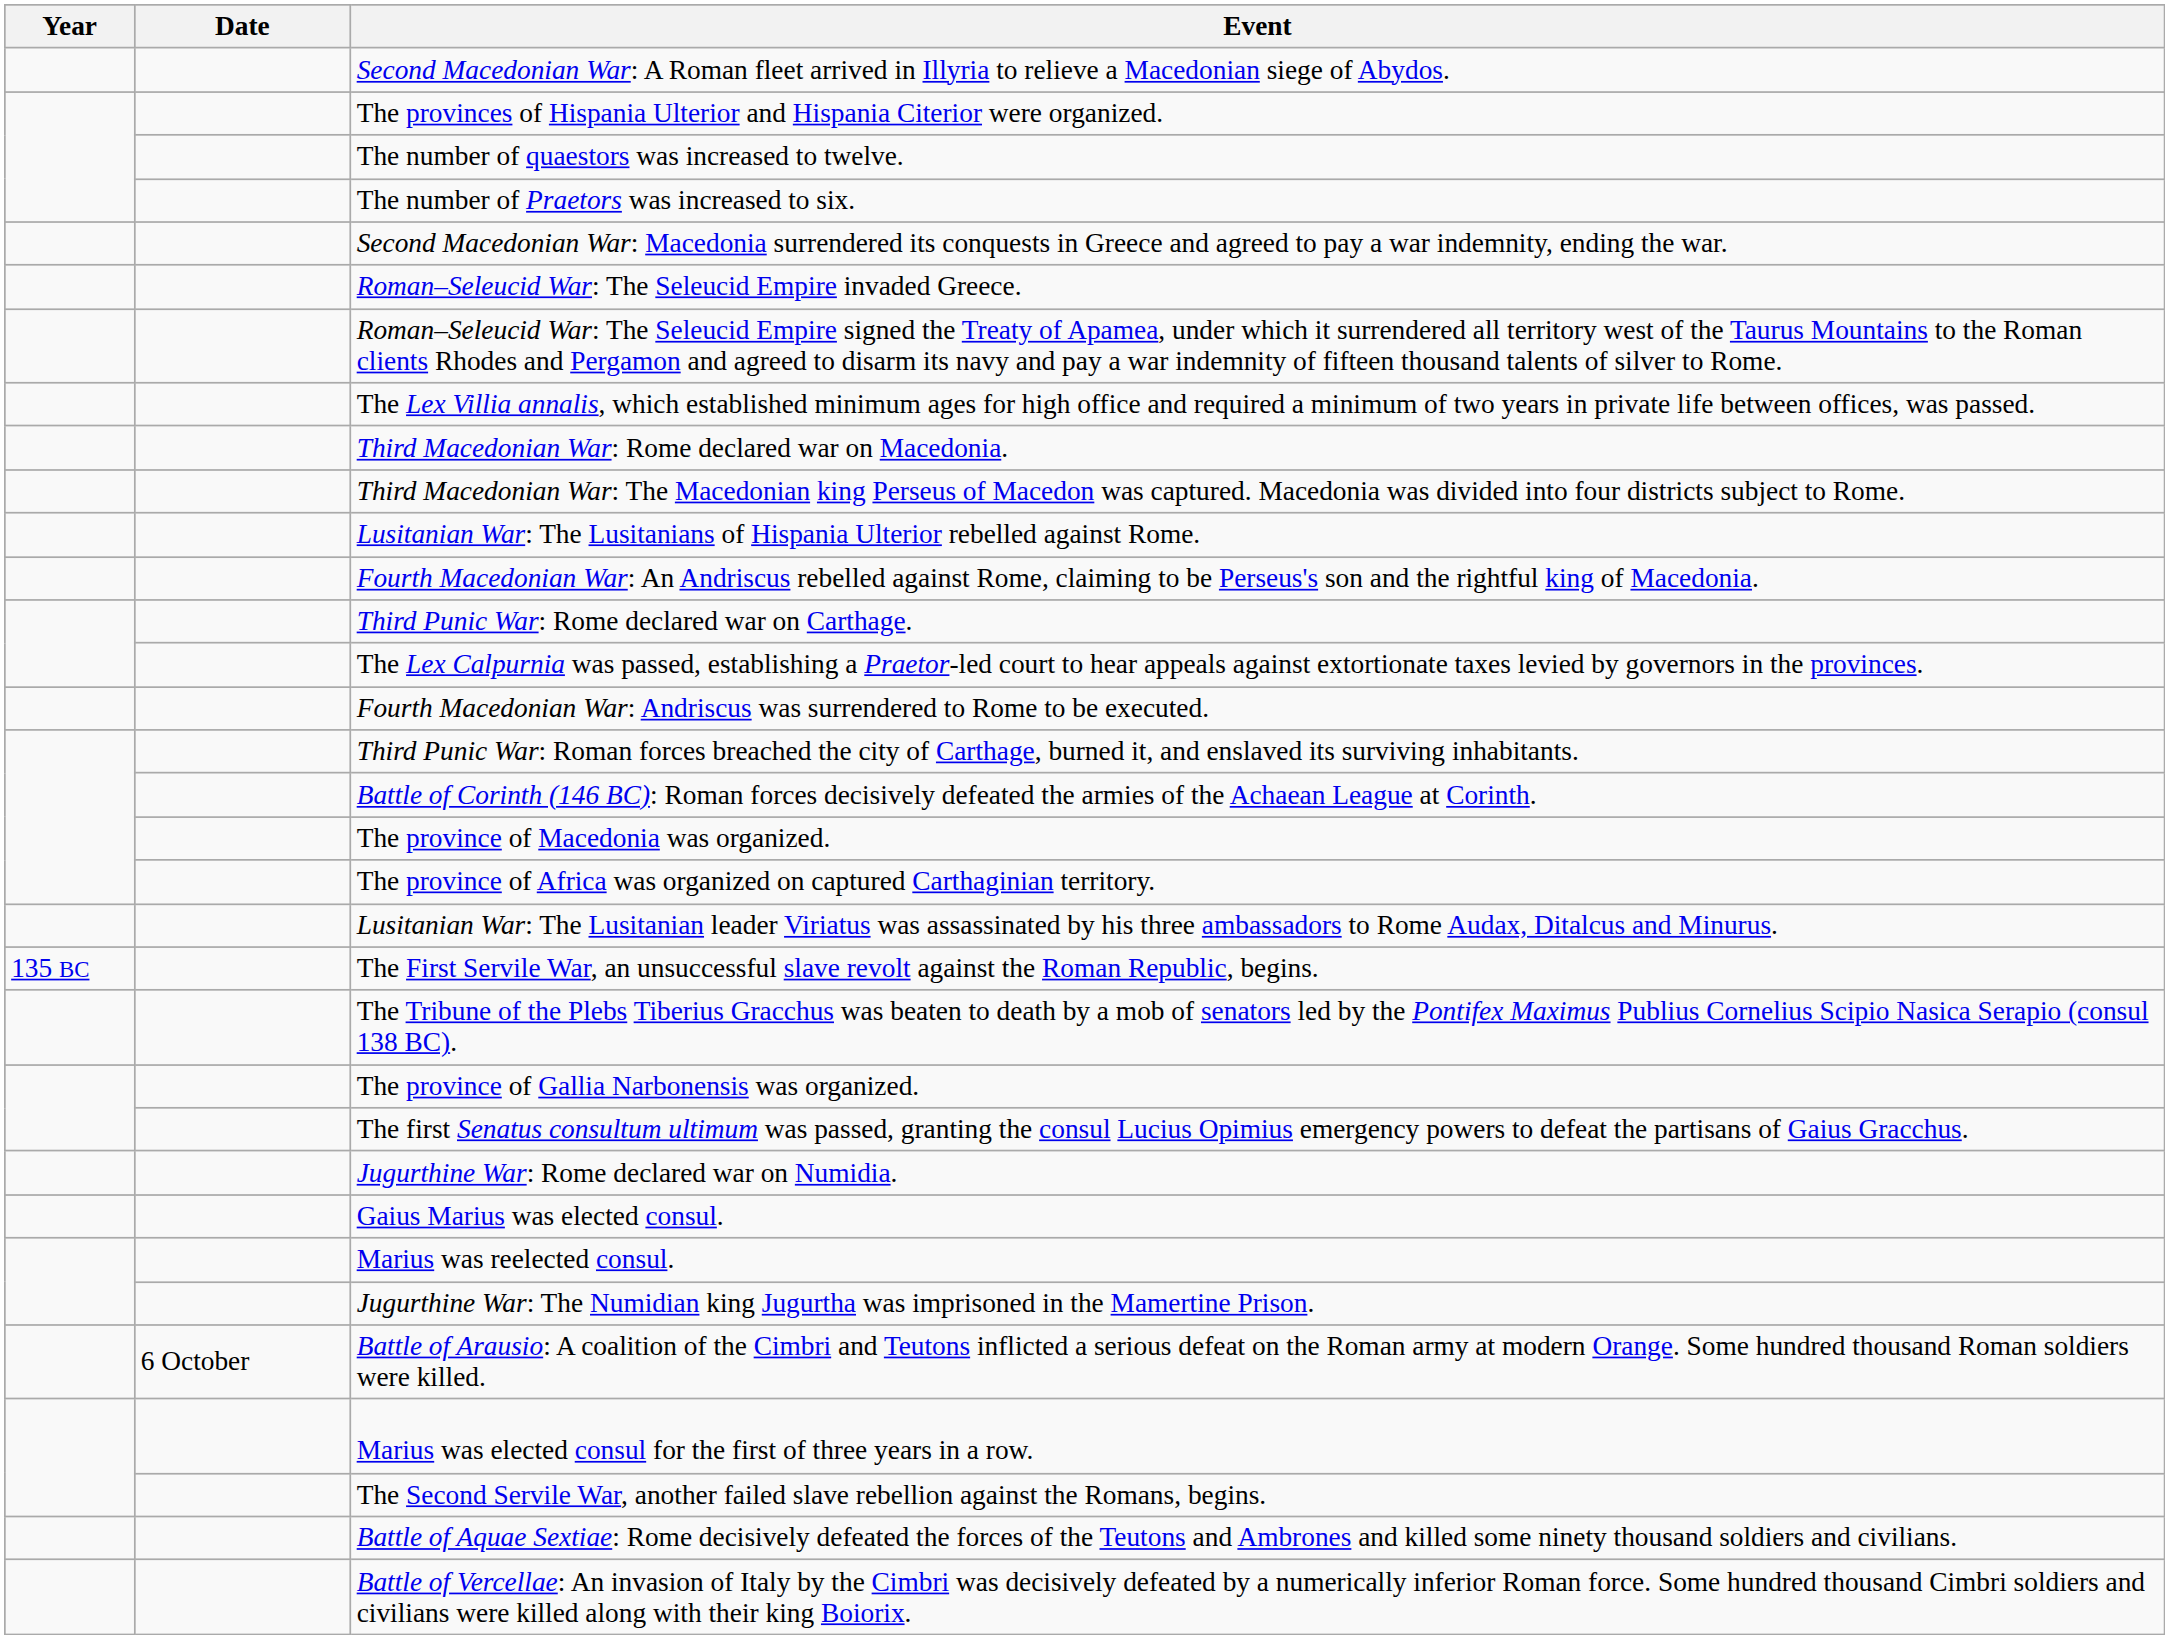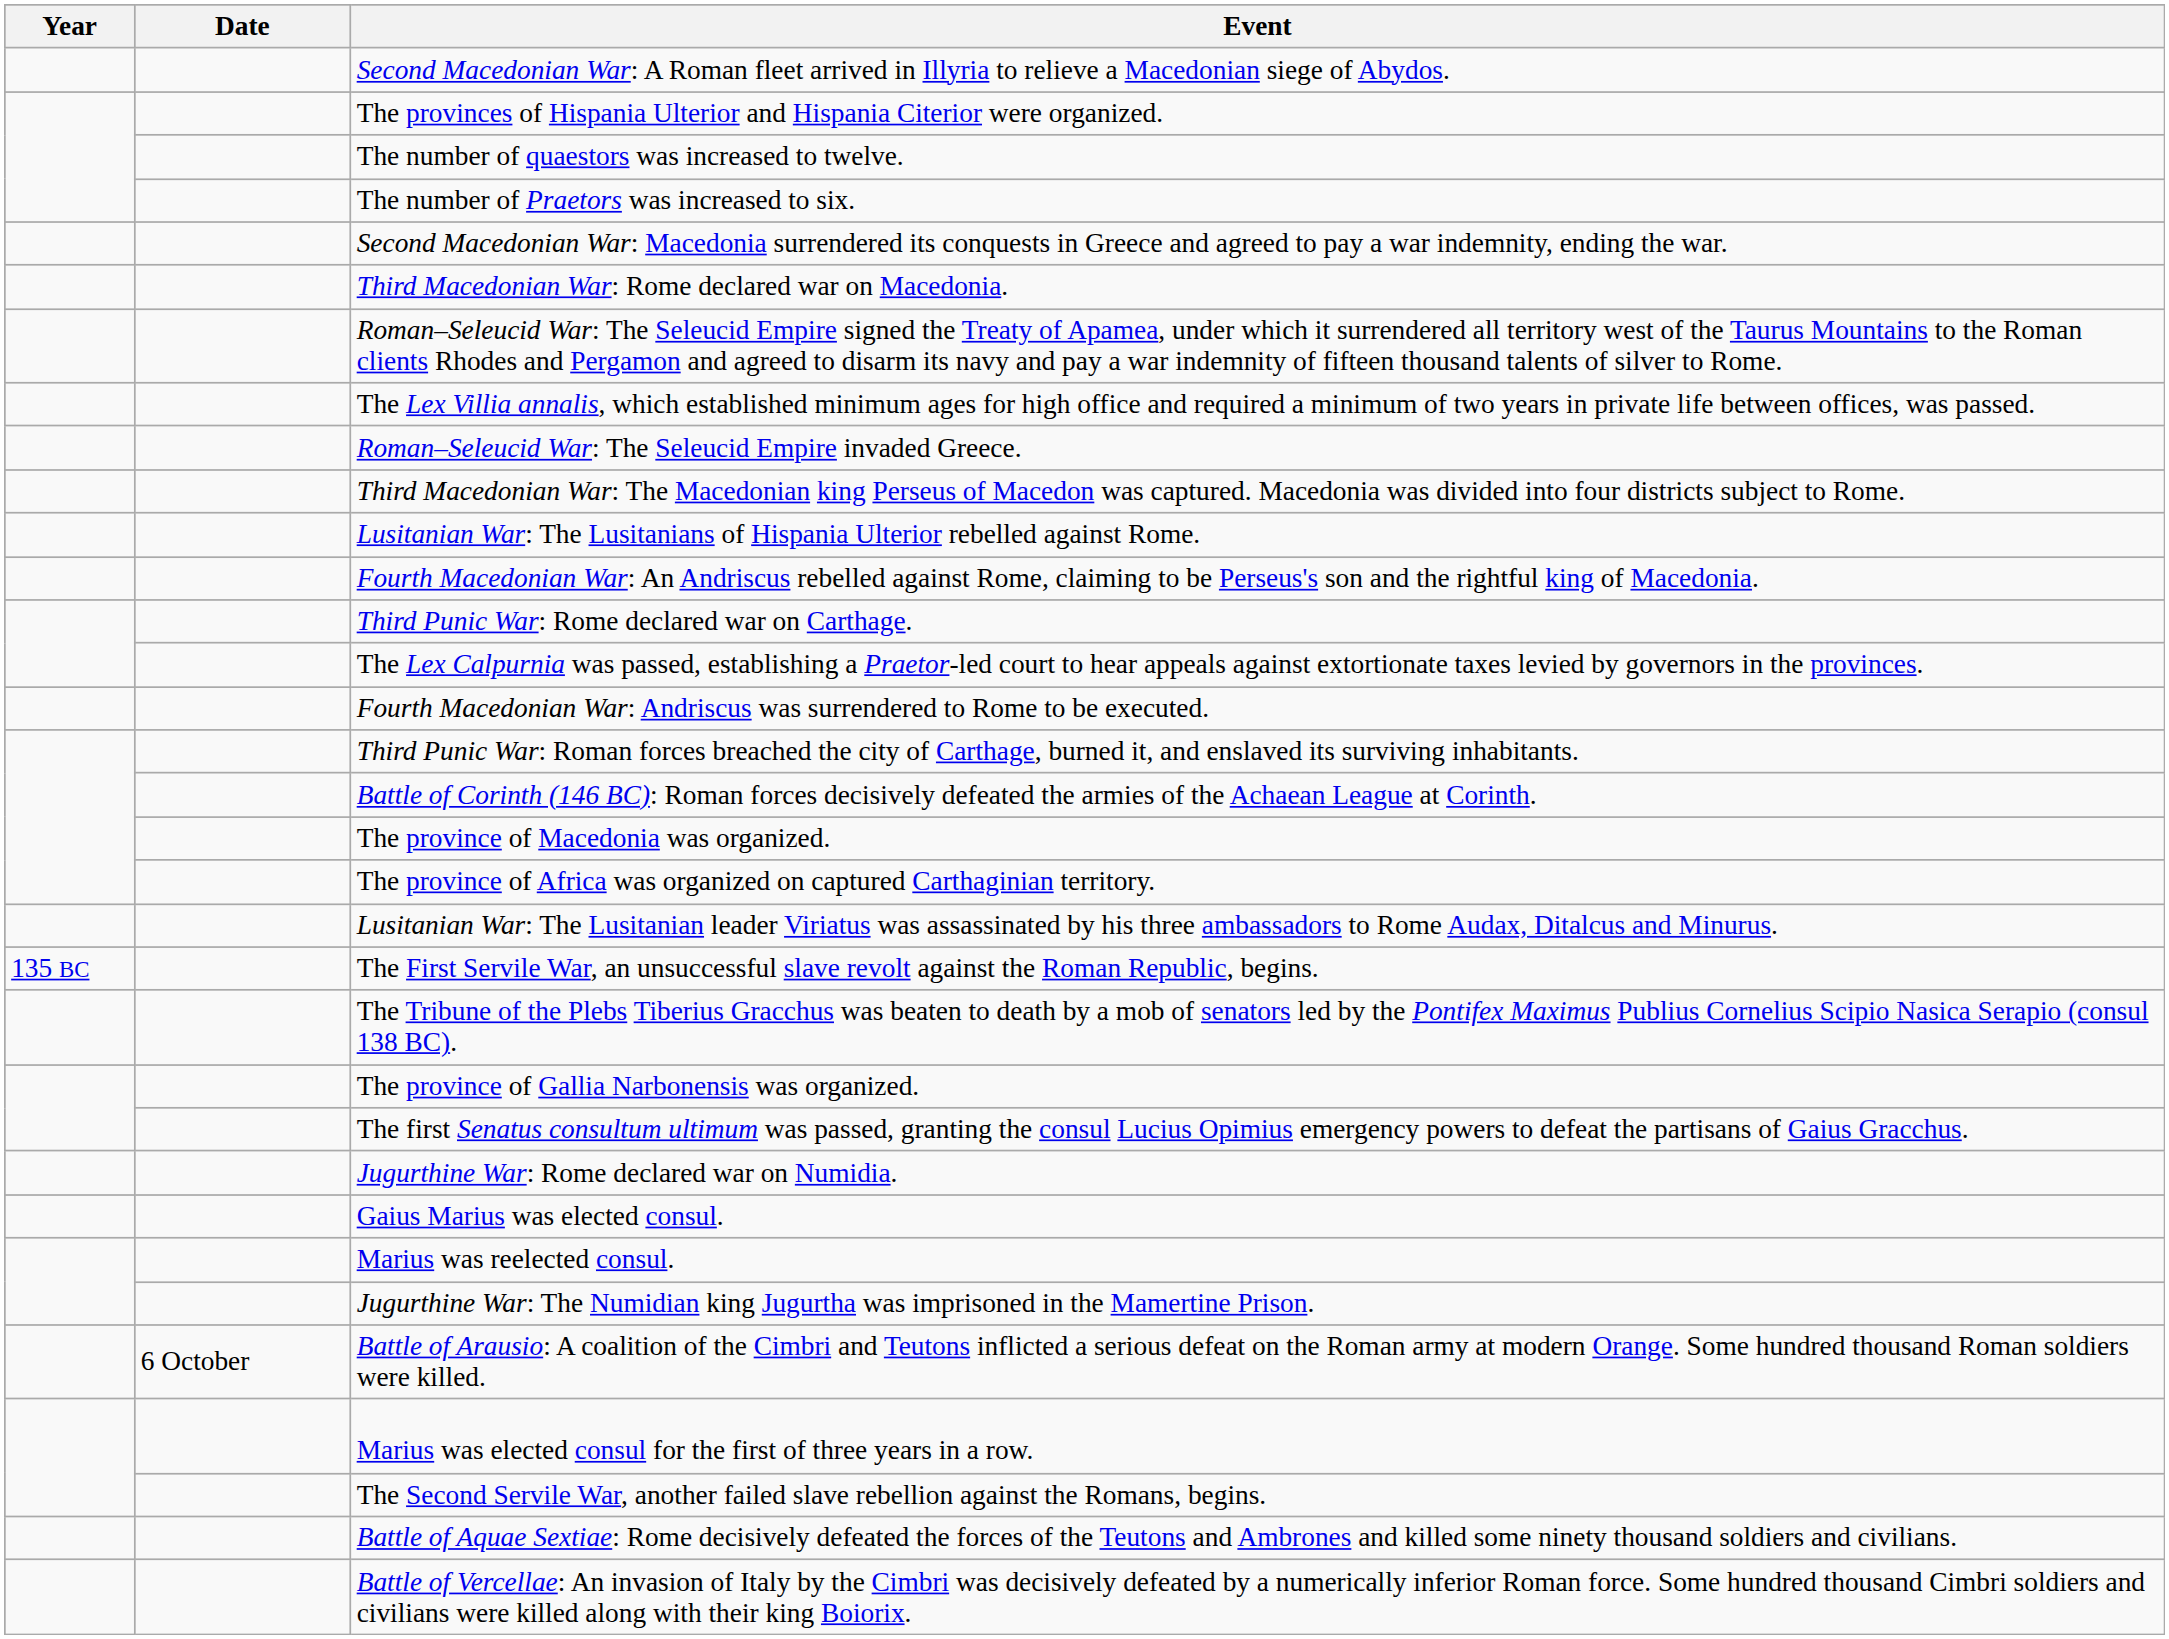 <table class="wikitable" width="100%">
 <tr>
 <th style="width:6%">Year</th>
 <th style="width:10%">Date</th>
 <th>Event</th>
 </tr>
 <tr>
 <td></td>
 <td></td>
 <td><em><a href='#'>Second Macedonian War</a></em>: A Roman fleet arrived in <a href='#'>Illyria</a> to relieve a <a href='#'>Macedonian</a> siege of <a href='#'>Abydos</a>.</td>
 </tr>
 <tr>
 <td rowspan="3" valign="top"></td>
 <td></td>
 <td>The <a href='#'>provinces</a> of <a href='#'>Hispania Ulterior</a> and <a href='#'>Hispania Citerior</a> were organized.</td>
 </tr>
 <tr>
 <td></td>
 <td>The number of <a href='#'>quaestors</a> was increased to twelve.</td>
 </tr>
 <tr>
 <td></td>
 <td>The number of <em><a href='#'>Praetors</a></em> was increased to six.</td>
 </tr>
 <tr>
 <td></td>
 <td></td>
 <td><em>Second Macedonian War</em>: <a href='#'>Macedonia</a> surrendered its conquests in Greece and agreed to pay a war indemnity, ending the war.</td>
 </tr>
 <tr>
 <td></td>
 <td></td>
-<td><em><a href='#'>Roman–Seleucid War</a></em>: The <a href='#'>Seleucid Empire</a> invaded Greece.</td>
+<td><em><a href='#'>Third Macedonian War</a></em>: Rome declared war on <a href='#'>Macedonia</a>.</td>
 </tr>
 <tr>
 <td></td>
 <td></td>
 <td><em>Roman–Seleucid War</em>: The <a href='#'>Seleucid Empire</a> signed the <a href='#'>Treaty of Apamea</a>, under which it surrendered all territory west of the <a href='#'>Taurus Mountains</a> to the Roman <a href='#'>clients</a> Rhodes and <a href='#'>Pergamon</a> and agreed to disarm its navy and pay a war indemnity of fifteen thousand talents of silver to Rome.</td>
 </tr>
 <tr>
 <td></td>
 <td></td>
 <td>The <em><a href='#'>Lex Villia annalis</a></em>, which established minimum ages for high office and required a minimum of two years in private life between offices, was passed.</td>
 </tr>
 <tr>
 <td></td>
 <td></td>
-<td><em><a href='#'>Third Macedonian War</a></em>: Rome declared war on <a href='#'>Macedonia</a>.</td>
+<td><em><a href='#'>Roman–Seleucid War</a></em>: The <a href='#'>Seleucid Empire</a> invaded Greece.</td>
 </tr>
 <tr>
 <td></td>
 <td></td>
 <td><em>Third Macedonian War</em>: The <a href='#'>Macedonian</a> <a href='#'>king</a> <a href='#'>Perseus of Macedon</a> was captured.  Macedonia was divided into four districts subject to Rome.</td>
 </tr>
 <tr>
 <td></td>
 <td></td>
 <td><em><a href='#'>Lusitanian War</a></em>: The <a href='#'>Lusitanians</a> of <a href='#'>Hispania Ulterior</a> rebelled against Rome.</td>
 </tr>
 <tr>
 <td></td>
 <td></td>
 <td><em><a href='#'>Fourth Macedonian War</a></em>: An <a href='#'>Andriscus</a> rebelled against Rome, claiming to be <a href='#'>Perseus's</a> son and the rightful <a href='#'>king</a> of <a href='#'>Macedonia</a>.</td>
 </tr>
 <tr>
 <td rowspan="2" valign="top"></td>
 <td></td>
 <td><em><a href='#'>Third Punic War</a></em>: Rome declared war on <a href='#'>Carthage</a>.</td>
 </tr>
 <tr>
 <td></td>
 <td>The <em><a href='#'>Lex Calpurnia</a></em> was passed, establishing a <em><a href='#'>Praetor</a></em>-led court to hear appeals against extortionate taxes levied by governors in the <a href='#'>provinces</a>.</td>
 </tr>
 <tr>
 <td></td>
 <td></td>
 <td><em>Fourth Macedonian War</em>: <a href='#'>Andriscus</a> was surrendered to Rome to be executed.</td>
 </tr>
 <tr>
 <td rowspan="4" valign="top"></td>
 <td></td>
 <td><em>Third Punic War</em>: Roman forces breached the city of <a href='#'>Carthage</a>, burned it, and enslaved its surviving inhabitants.</td>
 </tr>
 <tr>
 <td></td>
 <td><em><a href='#'>Battle of Corinth (146 BC)</a></em>: Roman forces decisively defeated the armies of the <a href='#'>Achaean League</a> at <a href='#'>Corinth</a>.</td>
 </tr>
 <tr>
 <td></td>
 <td>The <a href='#'>province</a> of <a href='#'>Macedonia</a> was organized.</td>
 </tr>
 <tr>
 <td></td>
 <td>The <a href='#'>province</a> of <a href='#'>Africa</a> was organized on captured <a href='#'>Carthaginian</a> territory.</td>
 </tr>
 <tr>
 <td></td>
 <td></td>
 <td><em>Lusitanian War</em>: The <a href='#'>Lusitanian</a> leader <a href='#'>Viriatus</a> was assassinated by his three <a href='#'>ambassadors</a> to Rome <a href='#'>Audax, Ditalcus and Minurus</a>.</td>
 </tr>
 <tr>
 <td><a href='#'>135 <small>BC</small></a></td>
 <td></td>
 <td>The <a href='#'>First Servile War</a>, an unsuccessful <a href='#'>slave revolt</a> against the <a href='#'>Roman Republic</a>, begins.</td>
 </tr>
 <tr>
 <td></td>
 <td></td>
 <td>The <a href='#'>Tribune of the Plebs</a> <a href='#'>Tiberius Gracchus</a> was beaten to death by a mob of <a href='#'>senators</a> led by the <em><a href='#'>Pontifex Maximus</a></em> <a href='#'>Publius Cornelius Scipio Nasica Serapio (consul 138 BC)</a>.</td>
 </tr>
 <tr>
 <td rowspan="2" valign="top"></td>
 <td></td>
 <td>The <a href='#'>province</a> of <a href='#'>Gallia Narbonensis</a> was organized.</td>
 </tr>
 <tr>
 <td></td>
 <td>The first <em><a href='#'>Senatus consultum ultimum</a></em> was passed, granting the <a href='#'>consul</a> <a href='#'>Lucius Opimius</a> emergency powers to defeat the partisans of <a href='#'>Gaius Gracchus</a>.</td>
 </tr>
 <tr>
 <td></td>
 <td></td>
 <td><em><a href='#'>Jugurthine War</a></em>: Rome declared war on <a href='#'>Numidia</a>.</td>
 </tr>
 <tr>
 <td></td>
 <td></td>
 <td><a href='#'>Gaius Marius</a> was elected <a href='#'>consul</a>.</td>
 </tr>
 <tr>
 <td rowspan="2" valign="top"></td>
 <td></td>
 <td><a href='#'>Marius</a> was reelected <a href='#'>consul</a>.</td>
 </tr>
 <tr>
 <td></td>
 <td><em>Jugurthine War</em>: The <a href='#'>Numidian</a> king <a href='#'>Jugurtha</a> was imprisoned in the <a href='#'>Mamertine Prison</a>.</td>
 </tr>
 <tr>
 <td></td>
 <td>6 October</td>
 <td><em><a href='#'>Battle of Arausio</a></em>: A coalition of the <a href='#'>Cimbri</a> and <a href='#'>Teutons</a> inflicted a serious defeat on the Roman army at modern <a href='#'>Orange</a>.  Some hundred thousand Roman soldiers were killed.</td>
 </tr>
 <tr>
 <td rowspan="2" valign="top"></td>
 <td></td>
 <td><br><a href='#'>Marius</a> was elected <a href='#'>consul</a> for the first of three years in a row.</td>
 </tr>
 <tr>
 <td></td>
 <td>The <a href='#'>Second Servile War</a>, another failed slave rebellion against the Romans, begins.</td>
 </tr>
 <tr>
 <td></td>
 <td></td>
 <td><em><a href='#'>Battle of Aquae Sextiae</a></em>: Rome decisively defeated the forces of the <a href='#'>Teutons</a> and <a href='#'>Ambrones</a> and killed some ninety thousand soldiers and civilians.</td>
 </tr>
 <tr>
 <td></td>
 <td></td>
 <td><em><a href='#'>Battle of Vercellae</a></em>: An invasion of Italy by the <a href='#'>Cimbri</a> was decisively defeated by a numerically inferior Roman force.  Some hundred thousand Cimbri soldiers and civilians were killed along with their king <a href='#'>Boiorix</a>.</td>
 </tr>
 </table>
